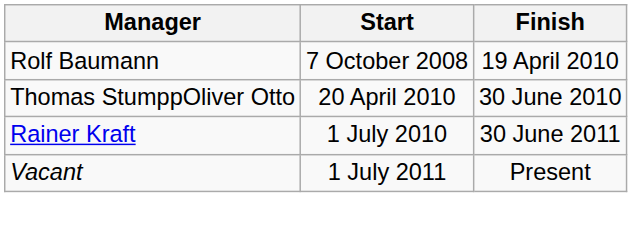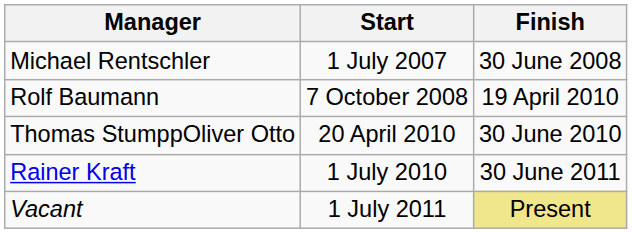 <table class="wikitable">
 <tr>
 <th>Manager</th>
 <th>Start</th>
 <th>Finish</th>
+</tr>
+<tr align="center">
+<td align="left">Michael Rentschler</td>
+<td>1 July 2007</td>
+<td>30 June 2008</td>
 </tr>
 <tr align="center">
 <td align="left">Rolf Baumann</td>
 <td>7 October 2008</td>
 <td>19 April 2010</td>
 </tr>
 <tr align="center">
 <td align="left">Thomas StumppOliver Otto</td>
 <td>20 April 2010</td>
 <td>30 June 2010</td>
 </tr>
 <tr align="center">
 <td align="left"><a href='#'>Rainer Kraft</a></td>
 <td>1 July 2010</td>
 <td>30 June 2011</td>
 </tr>
 <tr align="center">
 <td align="left"><em>Vacant</em></td>
 <td>1 July 2011</td>
-<td>Present</td>
+<td style="background: khaki;">Present</td>
 </tr>
 </table>
